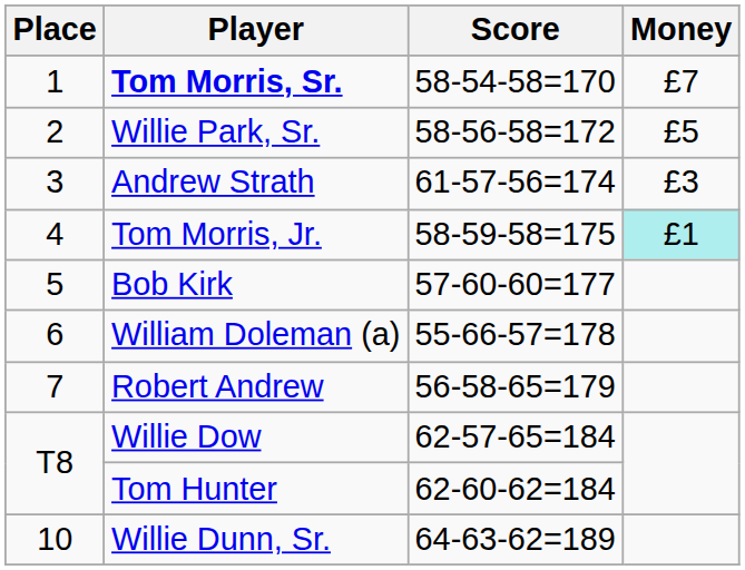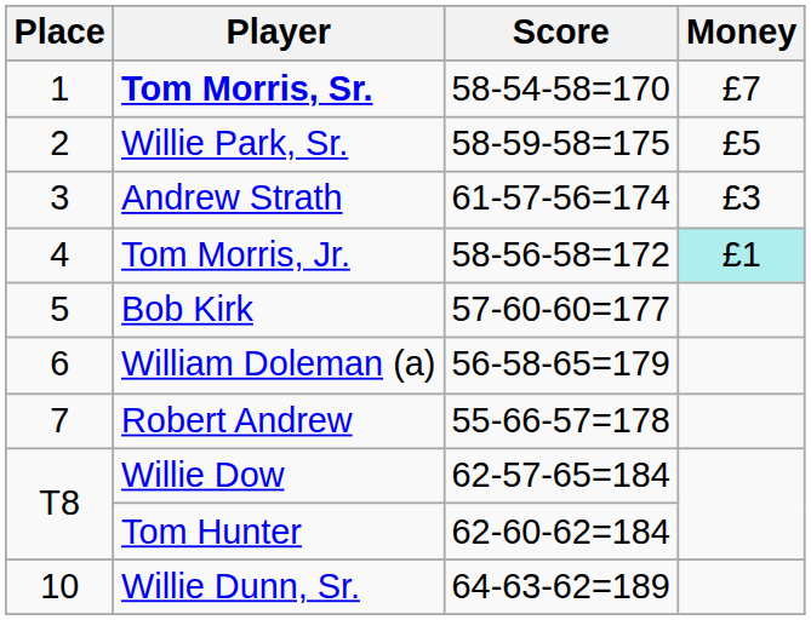 <table class=wikitable>
 <tr>
 <th>Place</th>
 <th>Player</th>
 <th>Score</th>
 <th>Money</th>
 </tr>
 <tr>
 <td align=center>1</td>
 <td> <strong><a href='#'>Tom Morris, Sr.</a></strong></td>
 <td>58-54-58=170</td>
 <td align=center>£7</td>
 </tr>
 <tr>
 <td align=center>2</td>
 <td> <a href='#'>Willie Park, Sr.</a></td>
-<td>58-56-58=172</td>
+<td>58-59-58=175</td>
 <td align=center>£5</td>
 </tr>
 <tr>
 <td align=center>3</td>
 <td> <a href='#'>Andrew Strath</a></td>
 <td>61-57-56=174</td>
 <td align=center>£3</td>
 </tr>
 <tr>
 <td align=center>4</td>
 <td> <a href='#'>Tom Morris, Jr.</a></td>
-<td>58-59-58=175</td>
+<td>58-56-58=172</td>
 <td align=center style="background: paleturquoise;">£1</td>
 </tr>
 <tr>
 <td align=center>5</td>
 <td> <a href='#'>Bob Kirk</a></td>
 <td>57-60-60=177</td>
 <td></td>
 </tr>
 <tr>
 <td align=center>6</td>
 <td> <a href='#'>William Doleman</a> (a)</td>
-<td>55-66-57=178</td>
+<td>56-58-65=179</td>
 <td></td>
 </tr>
 <tr>
 <td align=center>7</td>
 <td> <a href='#'>Robert Andrew</a></td>
-<td>56-58-65=179</td>
+<td>55-66-57=178</td>
 <td></td>
 </tr>
 <tr>
 <td rowspan=2 align=center>T8</td>
 <td> <a href='#'>Willie Dow</a></td>
 <td>62-57-65=184</td>
 <td rowspan=2 align=center></td>
 </tr>
 <tr>
 <td> <a href='#'>Tom Hunter</a></td>
 <td>62-60-62=184</td>
 </tr>
 <tr>
 <td align=center>10</td>
 <td> <a href='#'>Willie Dunn, Sr.</a></td>
 <td>64-63-62=189</td>
 <td></td>
 </tr>
 </table>
